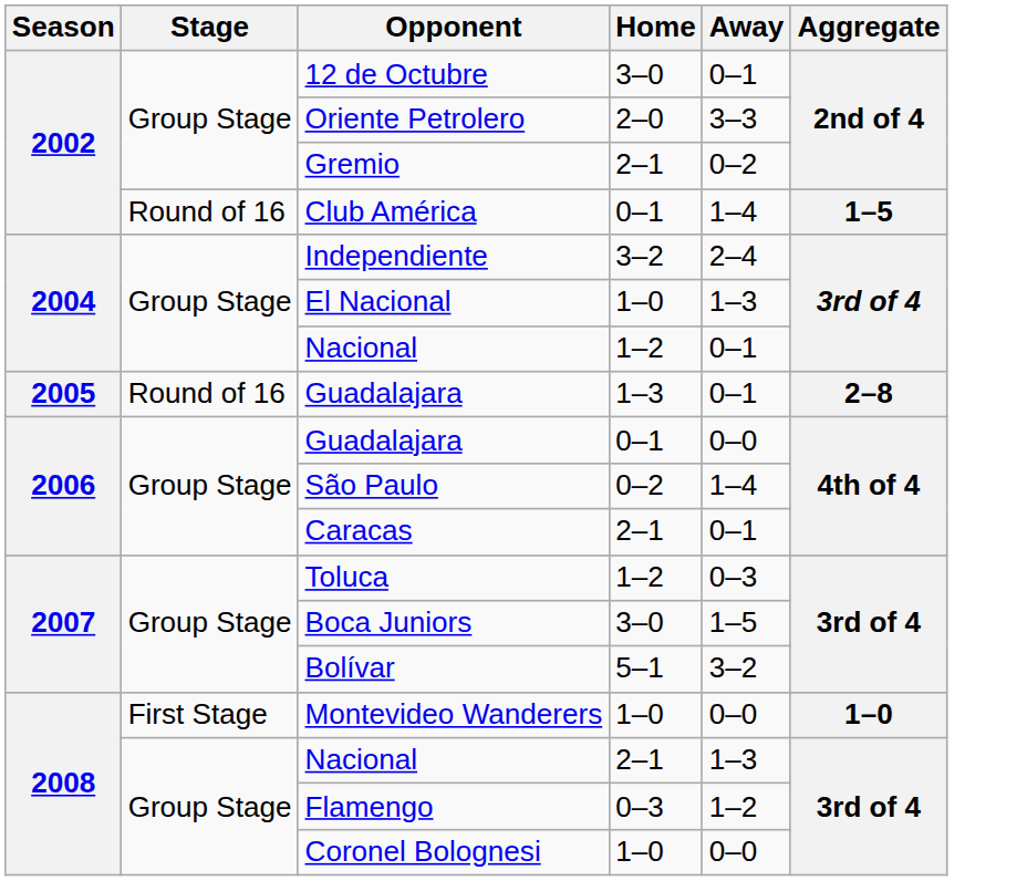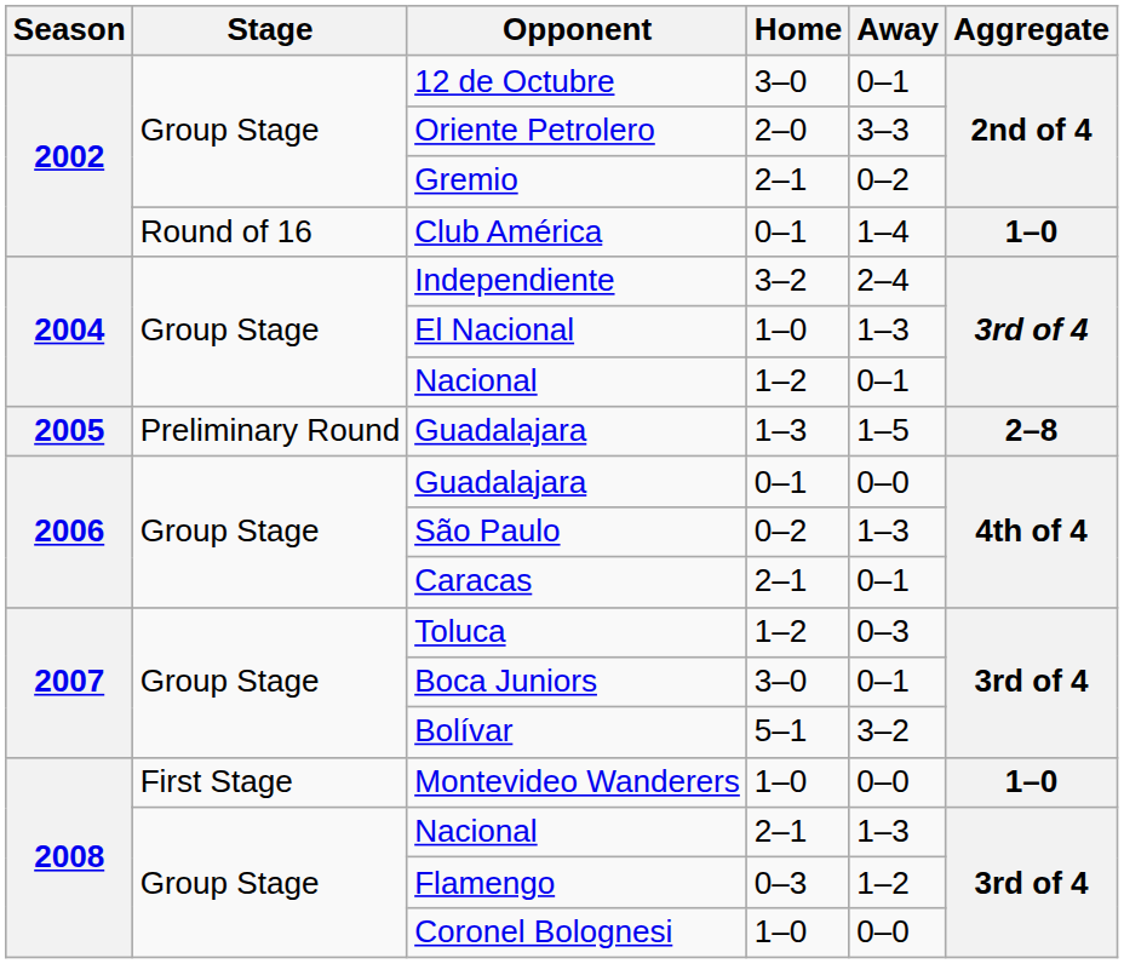 <table class="wikitable">
 <tr>
 <th>Season</th>
 <th>Stage</th>
 <th>Opponent</th>
 <th>Home</th>
 <th>Away</th>
 <th>Aggregate</th>
 </tr>
 <tr>
 <th rowspan="4"><a href='#'>2002</a></th>
 <td rowspan="3">Group Stage</td>
 <td><a href='#'>12 de Octubre</a></td>
 <td>3–0</td>
 <td>0–1</td>
 <th rowspan="3"><strong>2nd of 4</strong></th>
 </tr>
 <tr>
 <td><a href='#'>Oriente Petrolero</a></td>
 <td>2–0</td>
 <td>3–3</td>
 </tr>
 <tr>
 <td><a href='#'>Gremio</a></td>
 <td>2–1</td>
 <td>0–2</td>
 </tr>
 <tr>
 <td>Round of 16</td>
 <td><a href='#'>Club América</a></td>
 <td>0–1</td>
 <td>1–4</td>
-<th>1–5</th>
+<th>1–0</th>
 </tr>
 <tr>
 <th rowspan="3"><a href='#'>2004</a></th>
 <td rowspan="3">Group Stage</td>
 <td><a href='#'>Independiente</a></td>
 <td>3–2</td>
 <td>2–4</td>
 <th rowspan="3"><em>3rd of 4</em></th>
 </tr>
 <tr>
 <td><a href='#'>El Nacional</a></td>
 <td>1–0</td>
 <td>1–3</td>
 </tr>
 <tr>
 <td><a href='#'>Nacional</a></td>
 <td>1–2</td>
 <td>0–1</td>
 </tr>
 <tr>
 <th><a href='#'>2005</a></th>
-<td>Round of 16</td>
+<td>Preliminary Round</td>
 <td><a href='#'>Guadalajara</a></td>
 <td>1–3</td>
-<td>0–1</td>
+<td>1–5</td>
 <th><strong>2–8</strong></th>
 </tr>
 <tr>
 <th rowspan="3"><a href='#'>2006</a></th>
 <td rowspan="3">Group Stage</td>
 <td><a href='#'>Guadalajara</a></td>
 <td>0–1</td>
 <td>0–0</td>
 <th rowspan="3"><strong>4th of 4</strong></th>
 </tr>
 <tr>
 <td><a href='#'>São Paulo</a></td>
 <td>0–2</td>
-<td>1–4</td>
+<td>1–3</td>
 </tr>
 <tr>
 <td><a href='#'>Caracas</a></td>
 <td>2–1</td>
 <td>0–1</td>
 </tr>
 <tr>
 <th rowspan="3"><a href='#'>2007</a></th>
 <td rowspan="3">Group Stage</td>
 <td><a href='#'>Toluca</a></td>
 <td>1–2</td>
 <td>0–3</td>
 <th rowspan="3"><strong>3rd of 4</strong></th>
 </tr>
 <tr>
 <td><a href='#'>Boca Juniors</a></td>
 <td>3–0</td>
-<td>1–5</td>
+<td>0–1</td>
 </tr>
 <tr>
 <td><a href='#'>Bolívar</a></td>
 <td>5–1</td>
 <td>3–2</td>
 </tr>
 <tr>
 <th rowspan="4"><a href='#'>2008</a></th>
 <td>First Stage</td>
 <td><a href='#'>Montevideo Wanderers</a></td>
 <td>1–0</td>
 <td>0–0</td>
 <th>1–0</th>
 </tr>
 <tr>
 <td rowspan="3">Group Stage</td>
 <td><a href='#'>Nacional</a></td>
 <td>2–1</td>
 <td>1–3</td>
 <th rowspan="3"><strong>3rd of 4</strong></th>
 </tr>
 <tr>
 <td><a href='#'>Flamengo</a></td>
 <td>0–3</td>
 <td>1–2</td>
 </tr>
 <tr>
 <td><a href='#'>Coronel Bolognesi</a></td>
 <td>1–0</td>
 <td>0–0</td>
 </tr>
 </table>
